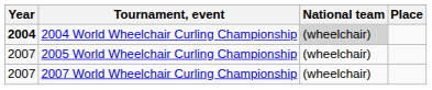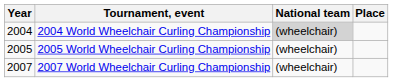 <table class="wikitable">
 <tr>
 <th scope="col">Year</th>
 <th scope="col">Tournament, event</th>
 <th scope="col">National team</th>
 <th scope="col">Place</th>
 </tr>
 <tr>
-<td><strong>2004</strong></td>
+<td>2004</td>
 <td><a href='#'>2004 World Wheelchair Curling Championship</a></td>
 <td style="background: lightgrey;"> (wheelchair)</td>
 <td></td>
 </tr>
 <tr>
-<td>2007</td>
+<td>2005</td>
 <td><a href='#'>2005 World Wheelchair Curling Championship</a></td>
 <td> (wheelchair)</td>
 <td></td>
 </tr>
 <tr>
 <td>2007</td>
 <td><a href='#'>2007 World Wheelchair Curling Championship</a></td>
 <td> (wheelchair)</td>
 <td></td>
 </tr>
 </table>
